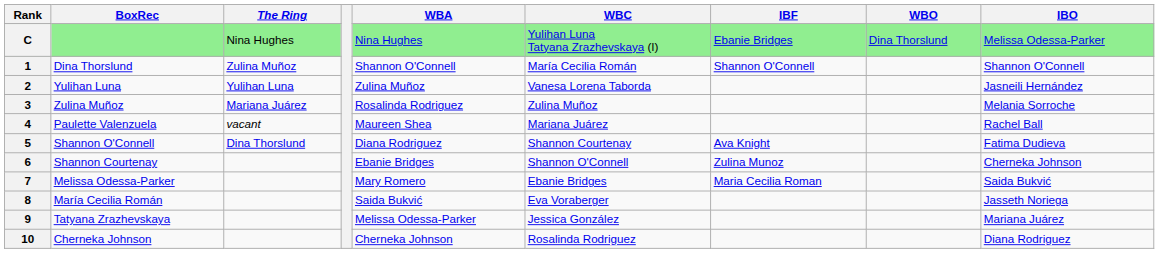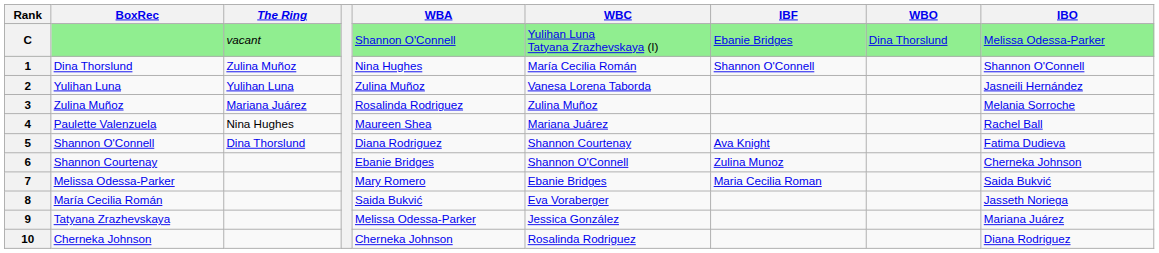 <table class="wikitable" style="text-align:left; font-size:80%; width:100%;">
 <tr>
 <th>Rank</th>
 <th><a href='#'>BoxRec</a></th>
 <th><em><a href='#'>The Ring</a></em></th>
 <th rowspan="12" style="width:1%;"></th>
 <th><a href='#'>WBA</a></th>
 <th><a href='#'>WBC</a></th>
 <th><a href='#'>IBF</a></th>
 <th><a href='#'>WBO</a></th>
 <th><a href='#'>IBO</a></th>
 </tr>
 <tr style="background:lightgreen;">
 <th scope="row">C</th>
 <td></td>
-<td>Nina Hughes</td>
-<td><a href='#'>Nina Hughes</a></td>
+<td><em>vacant</em></td>
+<td> <a href='#'>Shannon O'Connell</a></td>
 <td> <a href='#'>Yulihan Luna</a><br> <a href='#'>Tatyana Zrazhevskaya</a> (I)</td>
 <td> <a href='#'>Ebanie Bridges</a></td>
 <td> <a href='#'>Dina Thorslund</a></td>
 <td> <a href='#'>Melissa Odessa-Parker</a></td>
 </tr>
 <tr>
 <th scope="row">1</th>
 <td> <a href='#'>Dina Thorslund</a></td>
 <td> <a href='#'>Zulina Muñoz</a></td>
-<td> <a href='#'>Shannon O'Connell</a></td>
+<td><a href='#'>Nina Hughes</a></td>
 <td> <a href='#'>María Cecilia Román</a></td>
 <td> <a href='#'>Shannon O'Connell</a></td>
 <td></td>
 <td> <a href='#'>Shannon O'Connell</a></td>
 </tr>
 <tr>
 <th scope="row">2</th>
 <td> <a href='#'>Yulihan Luna</a></td>
 <td> <a href='#'>Yulihan Luna</a></td>
 <td> <a href='#'>Zulina Muñoz</a></td>
 <td> <a href='#'>Vanesa Lorena Taborda</a></td>
 <td> </td>
 <td></td>
 <td> <a href='#'>Jasneili Hernández</a></td>
 </tr>
 <tr>
 <th scope="row">3</th>
 <td> <a href='#'>Zulina Muñoz</a></td>
 <td> <a href='#'>Mariana Juárez</a></td>
 <td> <a href='#'>Rosalinda Rodriguez</a></td>
 <td> <a href='#'>Zulina Muñoz</a></td>
 <td> </td>
 <td></td>
 <td> <a href='#'>Melania Sorroche</a></td>
 </tr>
 <tr>
 <th scope="row">4</th>
 <td> <a href='#'>Paulette Valenzuela</a></td>
-<td><em>vacant</em></td>
+<td>Nina Hughes</td>
 <td> <a href='#'>Maureen Shea</a></td>
 <td> <a href='#'>Mariana Juárez</a></td>
 <td> </td>
 <td></td>
 <td> <a href='#'>Rachel Ball</a></td>
 </tr>
 <tr>
 <th scope="row">5</th>
 <td> <a href='#'>Shannon O'Connell</a></td>
 <td> <a href='#'>Dina Thorslund</a></td>
 <td> <a href='#'>Diana Rodriguez</a></td>
 <td> <a href='#'>Shannon Courtenay</a></td>
 <td> <a href='#'>Ava Knight</a></td>
 <td></td>
 <td> <a href='#'>Fatima Dudieva</a></td>
 </tr>
 <tr>
 <th scope="row">6</th>
 <td> <a href='#'>Shannon Courtenay</a></td>
 <td></td>
 <td> <a href='#'>Ebanie Bridges</a></td>
 <td> <a href='#'>Shannon O'Connell</a></td>
 <td> <a href='#'>Zulina Munoz</a></td>
 <td></td>
 <td> <a href='#'>Cherneka Johnson</a></td>
 </tr>
 <tr>
 <th scope="row">7</th>
 <td> <a href='#'>Melissa Odessa-Parker</a></td>
 <td></td>
 <td> <a href='#'>Mary Romero</a></td>
 <td> <a href='#'>Ebanie Bridges</a></td>
 <td> <a href='#'>Maria Cecilia Roman</a></td>
 <td></td>
 <td> <a href='#'>Saida Bukvić</a></td>
 </tr>
 <tr>
 <th scope="row">8</th>
 <td> <a href='#'>María Cecilia Román</a></td>
 <td></td>
 <td> <a href='#'>Saida Bukvić</a></td>
 <td> <a href='#'>Eva Voraberger</a></td>
 <td> </td>
 <td></td>
 <td> <a href='#'>Jasseth Noriega</a></td>
 </tr>
 <tr>
 <th scope="row">9</th>
 <td> <a href='#'>Tatyana Zrazhevskaya</a></td>
 <td></td>
 <td> <a href='#'>Melissa Odessa-Parker</a></td>
 <td> <a href='#'>Jessica González</a></td>
 <td> </td>
 <td></td>
 <td> <a href='#'>Mariana Juárez</a></td>
 </tr>
 <tr>
 <th scope="row">10</th>
 <td> <a href='#'>Cherneka Johnson</a></td>
 <td></td>
 <td> <a href='#'>Cherneka Johnson</a></td>
 <td> <a href='#'>Rosalinda Rodriguez</a></td>
 <td> </td>
 <td></td>
 <td> <a href='#'>Diana Rodriguez</a></td>
 </tr>
 </table>
